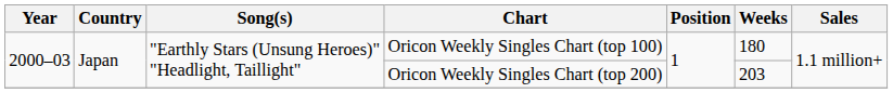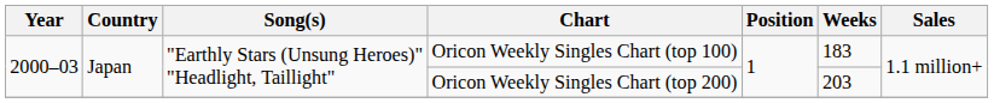 <table class="wikitable">
 <tr>
 <th>Year</th>
 <th>Country</th>
 <th>Song(s)</th>
 <th>Chart</th>
 <th>Position</th>
 <th>Weeks</th>
 <th>Sales</th>
 </tr>
 <tr>
 <td rowspan=2>2000–03</td>
 <td rowspan=2>Japan</td>
 <td rowspan=2>"Earthly Stars (Unsung Heroes)"<br>"Headlight, Taillight"</td>
 <td>Oricon Weekly Singles Chart (top 100)</td>
 <td rowspan=2>1</td>
-<td>180</td>
+<td>183</td>
 <td rowspan=2>1.1 million+</td>
 </tr>
 <tr>
 <td>Oricon Weekly Singles Chart (top 200)</td>
 <td>203</td>
 </tr>
 <tr>
 </tr>
 </table>
